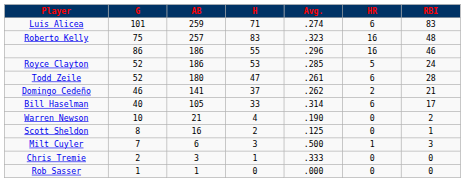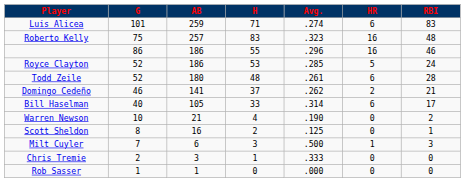 <table class="wikitable sortable">
 <tr>
 <th style="background:#003366;color:red;" width="16%">Player</th>
 <th style="background:#003366;color:red;" width="9%">G</th>
 <th style="background:#003366;color:red;" width="9%">AB</th>
 <th style="background:#003366;color:red;" width="9%">H</th>
 <th style="background:#003366;color:red;" width="9%">Avg.</th>
 <th style="background:#003366;color:red;" width="9%">HR</th>
 <th style="background:#003366;color:red;" width="9%">RBI</th>
 </tr>
 <tr align="center">
 <td><a href='#'>Luis Alicea</a></td>
 <td>101</td>
 <td>259</td>
 <td>71</td>
 <td>.274</td>
 <td>6</td>
 <td>83</td>
 </tr>
 <tr align=center>
 <td><a href='#'>Roberto Kelly</a></td>
 <td>75</td>
 <td>257</td>
 <td>83</td>
 <td>.323</td>
 <td>16</td>
 <td>48</td>
 </tr>
 <tr align=center>
 <td></td>
 <td>86</td>
 <td>186</td>
 <td>55</td>
 <td>.296</td>
 <td>16</td>
 <td>46</td>
 </tr>
 <tr align="center">
 <td><a href='#'>Royce Clayton</a></td>
 <td>52</td>
 <td>186</td>
 <td>53</td>
 <td>.285</td>
 <td>5</td>
 <td>24</td>
 </tr>
 <tr align=center>
 <td><a href='#'>Todd Zeile</a></td>
 <td>52</td>
 <td>180</td>
-<td>47</td>
+<td>48</td>
 <td>.261</td>
 <td>6</td>
 <td>28</td>
 </tr>
 <tr align=center>
 <td><a href='#'>Domingo Cedeño</a></td>
 <td>46</td>
 <td>141</td>
 <td>37</td>
 <td>.262</td>
 <td>2</td>
 <td>21</td>
 </tr>
 <tr align=center>
 <td><a href='#'>Bill Haselman</a></td>
 <td>40</td>
 <td>105</td>
 <td>33</td>
 <td>.314</td>
 <td>6</td>
 <td>17</td>
 </tr>
 <tr align=center>
 <td><a href='#'>Warren Newson</a></td>
 <td>10</td>
 <td>21</td>
 <td>4</td>
 <td>.190</td>
 <td>0</td>
 <td>2</td>
 </tr>
 <tr align=center>
 <td><a href='#'>Scott Sheldon</a></td>
 <td>8</td>
 <td>16</td>
 <td>2</td>
 <td>.125</td>
 <td>0</td>
 <td>1</td>
 </tr>
 <tr align=center>
 <td><a href='#'>Milt Cuyler</a></td>
 <td>7</td>
 <td>6</td>
 <td>3</td>
 <td>.500</td>
 <td>1</td>
 <td>3</td>
 </tr>
 <tr align=center>
 <td><a href='#'>Chris Tremie</a></td>
 <td>2</td>
 <td>3</td>
 <td>1</td>
 <td>.333</td>
 <td>0</td>
 <td>0</td>
 </tr>
 <tr align=center>
 <td><a href='#'>Rob Sasser</a></td>
 <td>1</td>
 <td>1</td>
 <td>0</td>
 <td>.000</td>
 <td>0</td>
 <td>0</td>
 </tr>
 </table>
